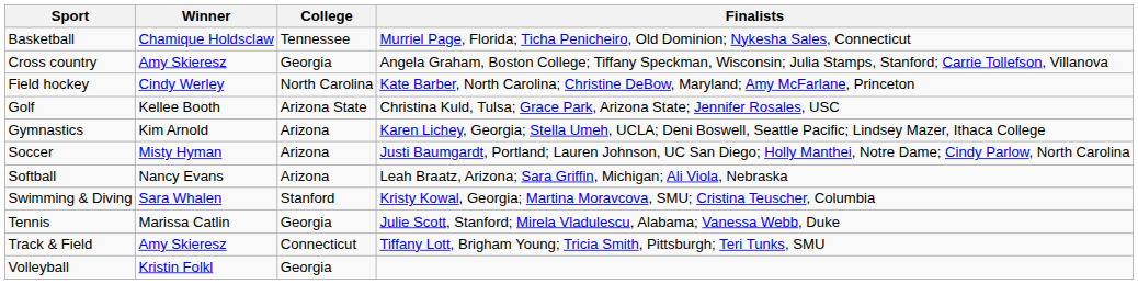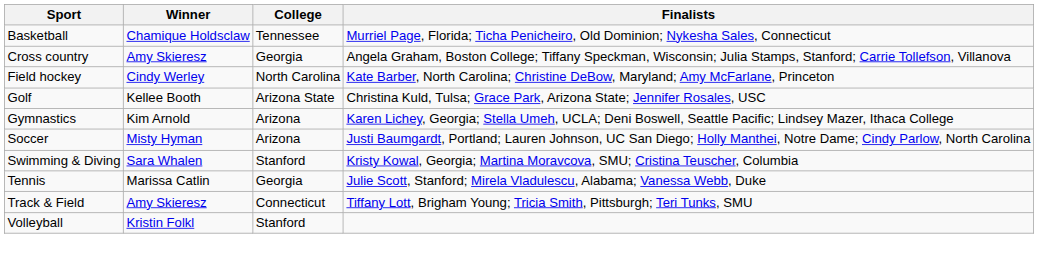 <table class="wikitable">
 <tr>
 <th>Sport</th>
 <th>Winner</th>
 <th>College</th>
 <th>Finalists</th>
 </tr>
 <tr>
 <td>Basketball</td>
 <td><a href='#'>Chamique Holdsclaw</a></td>
 <td>Tennessee</td>
 <td><a href='#'>Murriel Page</a>, Florida; <a href='#'>Ticha Penicheiro</a>, Old Dominion; <a href='#'>Nykesha Sales</a>, Connecticut</td>
 </tr>
 <tr>
 <td>Cross country</td>
 <td><a href='#'>Amy Skieresz</a></td>
 <td>Georgia</td>
 <td>Angela Graham, Boston College; Tiffany Speckman, Wisconsin; Julia Stamps, Stanford; <a href='#'>Carrie Tollefson</a>, Villanova</td>
 </tr>
 <tr>
 <td>Field hockey</td>
 <td><a href='#'>Cindy Werley</a></td>
 <td>North Carolina</td>
 <td><a href='#'>Kate Barber</a>, North Carolina; <a href='#'>Christine DeBow</a>, Maryland; <a href='#'>Amy McFarlane</a>, Princeton</td>
 </tr>
 <tr>
 <td>Golf</td>
 <td>Kellee Booth</td>
 <td>Arizona State</td>
 <td>Christina Kuld, Tulsa; <a href='#'>Grace Park</a>, Arizona State; <a href='#'>Jennifer Rosales</a>, USC</td>
 </tr>
 <tr>
 <td>Gymnastics</td>
 <td>Kim Arnold</td>
 <td>Arizona</td>
 <td><a href='#'>Karen Lichey</a>, Georgia; <a href='#'>Stella Umeh</a>, UCLA; Deni Boswell, Seattle Pacific; Lindsey Mazer, Ithaca College</td>
 </tr>
 <tr>
 <td>Soccer</td>
 <td><a href='#'>Misty Hyman</a></td>
 <td>Arizona</td>
 <td><a href='#'>Justi Baumgardt</a>, Portland; Lauren Johnson, UC San Diego; <a href='#'>Holly Manthei</a>, Notre Dame; <a href='#'>Cindy Parlow</a>, North Carolina</td>
 </tr>
 <tr>
-<td>Softball</td>
-<td>Nancy Evans</td>
-<td>Arizona</td>
-<td>Leah Braatz, Arizona; <a href='#'>Sara Griffin</a>, Michigan; <a href='#'>Ali Viola</a>, Nebraska</td>
-</tr>
-<tr>
 <td>Swimming & Diving</td>
 <td><a href='#'>Sara Whalen</a></td>
 <td>Stanford</td>
 <td><a href='#'>Kristy Kowal</a>, Georgia; <a href='#'>Martina Moravcova</a>, SMU; <a href='#'>Cristina Teuscher</a>, Columbia</td>
 </tr>
 <tr>
 <td>Tennis</td>
 <td>Marissa Catlin</td>
 <td>Georgia</td>
 <td><a href='#'>Julie Scott</a>, Stanford; <a href='#'>Mirela Vladulescu</a>, Alabama; <a href='#'>Vanessa Webb</a>, Duke</td>
 </tr>
 <tr>
 <td>Track & Field</td>
 <td><a href='#'>Amy Skieresz</a></td>
 <td>Connecticut</td>
 <td><a href='#'>Tiffany Lott</a>, Brigham Young; <a href='#'>Tricia Smith</a>, Pittsburgh; <a href='#'>Teri Tunks</a>, SMU</td>
 </tr>
 <tr>
 <td>Volleyball</td>
 <td><a href='#'>Kristin Folkl</a></td>
-<td>Georgia</td>
+<td>Stanford</td>
 <td></td>
 </tr>
 </table>
